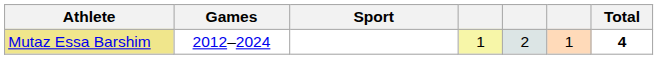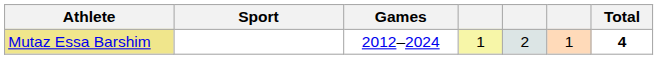 <table class="wikitable" width=68% style="font-size:90%; text-align:center;">
 <tr>
 <th width=150>Athlete</th>
+<th width=150>Sport</th>
 <th width=100>Games</th>
-<th width=150>Sport</th>
 <th></th>
 <th></th>
 <th></th>
 <th width=50>Total</th>
 </tr>
 <tr align="center" valign="middle" bgcolor="#FFFFFF">
 <td align=left bgcolor=Khaki><a href='#'>Mutaz Essa Barshim</a></td>
+<td align=left></td>
 <td><a href='#'>2012</a>–<a href='#'>2024</a></td>
-<td align=left></td>
 <td style="background:#F7F6A8;">1</td>
 <td style="background:#DCE5E5;">2</td>
 <td style="background:#FFDAB9;">1</td>
 <td><strong>4</strong></td>
 </tr>
 </table>
